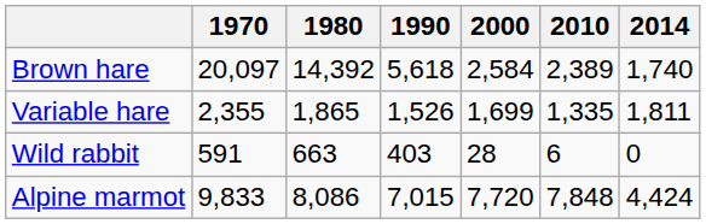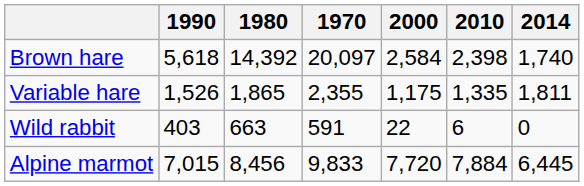 <table class="wikitable">
 <tr>
 <th></th>
+<th>1990</th>
+<th>1980</th>
 <th>1970</th>
-<th>1980</th>
-<th>1990</th>
 <th>2000</th>
 <th>2010</th>
 <th>2014</th>
 </tr>
 <tr>
 <td><a href='#'>Brown hare</a></td>
+<td>5,618</td>
+<td>14,392</td>
 <td>20,097</td>
-<td>14,392</td>
-<td>5,618</td>
 <td>2,584</td>
-<td>2,389</td>
+<td>2,398</td>
 <td>1,740</td>
 </tr>
 <tr>
 <td><a href='#'>Variable hare</a></td>
+<td>1,526</td>
+<td>1,865</td>
 <td>2,355</td>
-<td>1,865</td>
-<td>1,526</td>
-<td>1,699</td>
+<td>1,175</td>
 <td>1,335</td>
 <td>1,811</td>
 </tr>
 <tr>
 <td><a href='#'>Wild rabbit</a></td>
+<td>403</td>
+<td>663</td>
 <td>591</td>
-<td>663</td>
-<td>403</td>
-<td>28</td>
+<td>22</td>
 <td>6</td>
 <td>0</td>
 </tr>
 <tr>
 <td><a href='#'>Alpine marmot</a></td>
+<td>7,015</td>
+<td>8,456</td>
 <td>9,833</td>
-<td>8,086</td>
-<td>7,015</td>
 <td>7,720</td>
-<td>7,848</td>
-<td>4,424</td>
+<td>7,884</td>
+<td>6,445</td>
 </tr>
 </table>
